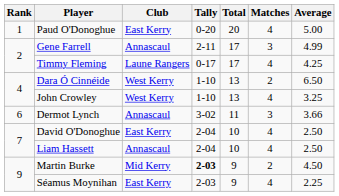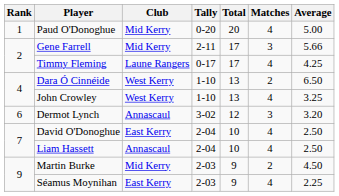 <table class="wikitable">
 <tr>
 <th>Rank</th>
 <th>Player</th>
 <th>Club</th>
 <th>Tally</th>
 <th>Total</th>
 <th>Matches</th>
 <th>Average</th>
 </tr>
 <tr>
 <td rowspan="1" style="text-align:center;">1</td>
 <td>Paud O'Donoghue</td>
-<td><a href='#'>East Kerry</a></td>
+<td><a href='#'>Mid Kerry</a></td>
 <td align=center>0-20</td>
 <td align=center>20</td>
 <td align=center>4</td>
 <td align=center>5.00</td>
 </tr>
 <tr>
 <td rowspan="2" style="text-align:center;">2</td>
 <td><a href='#'>Gene Farrell</a></td>
-<td><a href='#'>Annascaul</a></td>
+<td><a href='#'>Mid Kerry</a></td>
 <td align=center>2-11</td>
 <td align=center>17</td>
 <td align=center>3</td>
-<td align=center>4.99</td>
+<td align=center>5.66</td>
 </tr>
 <tr>
 <td><a href='#'>Timmy Fleming</a></td>
 <td><a href='#'>Laune Rangers</a></td>
 <td align=center>0-17</td>
 <td align=center>17</td>
 <td align=center>4</td>
 <td align=center>4.25</td>
 </tr>
 <tr>
 <td rowspan="2" style="text-align:center;">4</td>
 <td><a href='#'>Dara Ó Cinnéide</a></td>
 <td><a href='#'>West Kerry</a></td>
 <td align=center>1-10</td>
 <td align=center>13</td>
 <td align=center>2</td>
 <td align=center>6.50</td>
 </tr>
 <tr>
 <td>John Crowley</td>
 <td><a href='#'>West Kerry</a></td>
 <td align=center>1-10</td>
 <td align=center>13</td>
 <td align=center>4</td>
 <td align=center>3.25</td>
 </tr>
 <tr>
 <td rowspan="1" style="text-align:center;">6</td>
 <td>Dermot Lynch</td>
 <td><a href='#'>Annascaul</a></td>
 <td align=center>3-02</td>
-<td align=center>11</td>
+<td align=center>12</td>
 <td align=center>3</td>
-<td align=center>3.66</td>
+<td align=center>3.20</td>
 </tr>
 <tr>
 <td rowspan="2" style="text-align:center;">7</td>
 <td>David O'Donoghue</td>
 <td><a href='#'>East Kerry</a></td>
 <td align=center>2-04</td>
 <td align=center>10</td>
 <td align=center>4</td>
 <td align=center>2.50</td>
 </tr>
 <tr>
 <td><a href='#'>Liam Hassett</a></td>
 <td><a href='#'>Annascaul</a></td>
 <td align=center>2-04</td>
 <td align=center>10</td>
 <td align=center>4</td>
 <td align=center>2.50</td>
 </tr>
 <tr>
 <td rowspan="2" style="text-align:center;">9</td>
 <td>Martin Burke</td>
 <td><a href='#'>Mid Kerry</a></td>
-<td align=center><strong>2-03</strong></td>
+<td align=center>2-03</td>
 <td align=center>9</td>
 <td align=center>2</td>
 <td align=center>4.50</td>
 </tr>
 <tr>
 <td>Séamus Moynihan</td>
 <td><a href='#'>East Kerry</a></td>
 <td align=center>2-03</td>
 <td align=center>9</td>
 <td align=center>4</td>
 <td align=center>2.25</td>
 </tr>
 </table>
